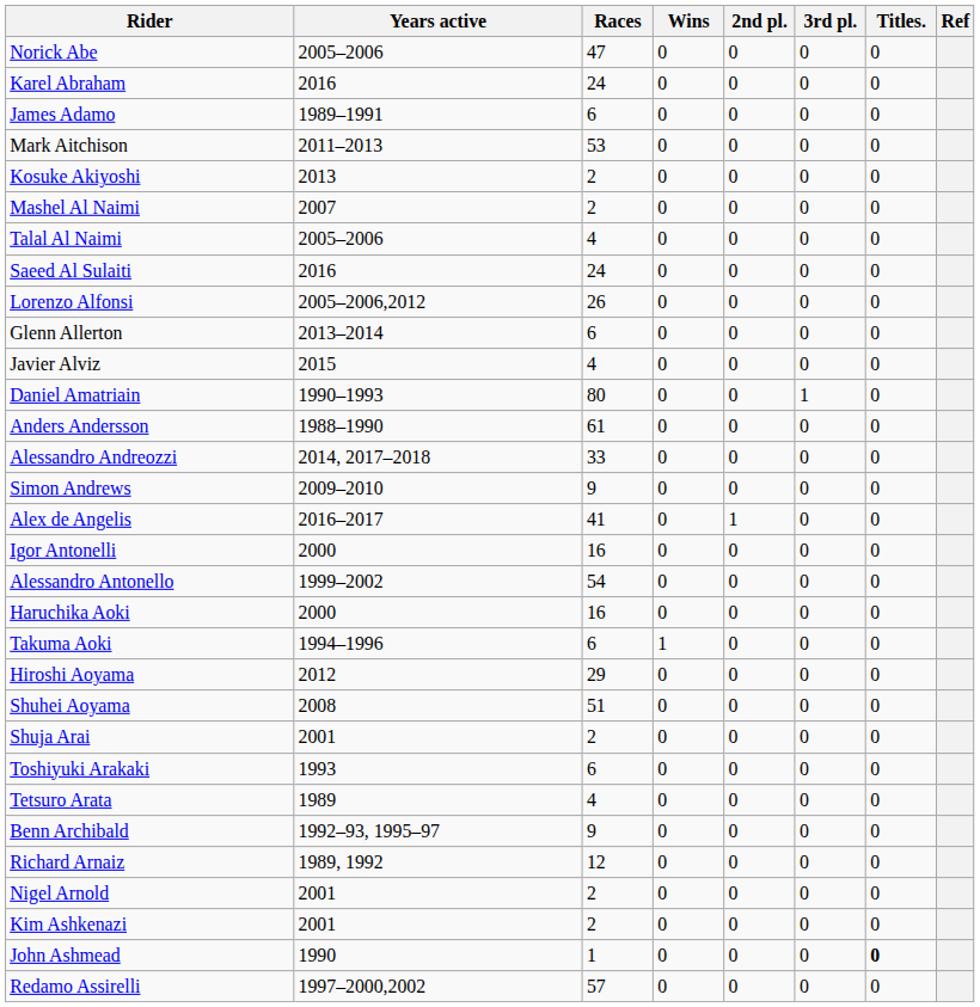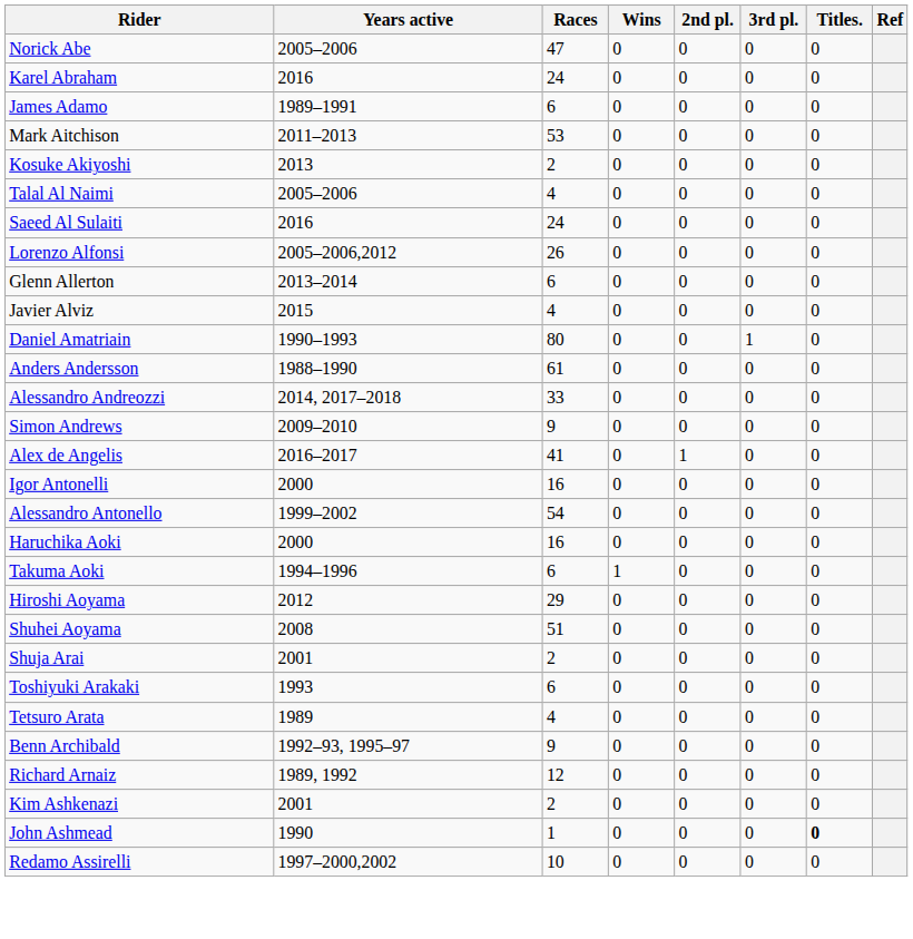 <table class="wikitable" style="font-size:95%;">
 <tr>
 <th width="225">Rider</th>
 <th width="225">Years active</th>
 <th width="50">Races</th>
 <th width="50">Wins</th>
 <th width="50">2nd pl.</th>
 <th width="50">3rd pl.</th>
 <th width="50">Titles.</th>
 <th width="20">Ref</th>
 </tr>
 <tr>
 <td> <a href='#'>Norick Abe</a></td>
 <td>2005–2006</td>
 <td>47</td>
 <td>0</td>
 <td>0</td>
 <td>0</td>
 <td>0</td>
 <th></th>
 </tr>
 <tr>
 <td> <a href='#'>Karel Abraham</a></td>
 <td>2016</td>
 <td>24</td>
 <td>0</td>
 <td>0</td>
 <td>0</td>
 <td>0</td>
 <th></th>
 </tr>
 <tr>
 <td> <a href='#'>James Adamo</a></td>
 <td>1989–1991</td>
 <td>6</td>
 <td>0</td>
 <td>0</td>
 <td>0</td>
 <td>0</td>
 <th></th>
 </tr>
 <tr>
 <td> Mark Aitchison</td>
 <td>2011–2013</td>
 <td>53</td>
 <td>0</td>
 <td>0</td>
 <td>0</td>
 <td>0</td>
 <th></th>
 </tr>
 <tr>
 <td> <a href='#'>Kosuke Akiyoshi</a></td>
 <td>2013</td>
-<td>2</td>
-<td>0</td>
-<td>0</td>
-<td>0</td>
-<td>0</td>
-<th></th>
-</tr>
-<tr>
-<td> <a href='#'>Mashel Al Naimi</a></td>
-<td>2007</td>
 <td>2</td>
 <td>0</td>
 <td>0</td>
 <td>0</td>
 <td>0</td>
 <th></th>
 </tr>
 <tr>
 <td> <a href='#'>Talal Al Naimi</a></td>
 <td>2005–2006</td>
 <td>4</td>
 <td>0</td>
 <td>0</td>
 <td>0</td>
 <td>0</td>
 <th></th>
 </tr>
 <tr>
 <td> <a href='#'>Saeed Al Sulaiti</a></td>
 <td>2016</td>
 <td>24</td>
 <td>0</td>
 <td>0</td>
 <td>0</td>
 <td>0</td>
 <th></th>
 </tr>
 <tr>
 <td> <a href='#'>Lorenzo Alfonsi</a></td>
 <td>2005–2006,2012</td>
 <td>26</td>
 <td>0</td>
 <td>0</td>
 <td>0</td>
 <td>0</td>
 <th></th>
 </tr>
 <tr>
 <td> Glenn Allerton</td>
 <td>2013–2014</td>
 <td>6</td>
 <td>0</td>
 <td>0</td>
 <td>0</td>
 <td>0</td>
 <th></th>
 </tr>
 <tr>
 <td> Javier Alviz</td>
 <td>2015</td>
 <td>4</td>
 <td>0</td>
 <td>0</td>
 <td>0</td>
 <td>0</td>
 <th></th>
 </tr>
 <tr>
 <td> <a href='#'>Daniel Amatriain</a></td>
 <td>1990–1993</td>
 <td>80</td>
 <td>0</td>
 <td>0</td>
 <td>1</td>
 <td>0</td>
 <th></th>
 </tr>
 <tr>
 <td> <a href='#'>Anders Andersson</a></td>
 <td>1988–1990</td>
 <td>61</td>
 <td>0</td>
 <td>0</td>
 <td>0</td>
 <td>0</td>
 <th></th>
 </tr>
 <tr>
 <td> <a href='#'>Alessandro Andreozzi</a></td>
 <td>2014, 2017–2018</td>
 <td>33</td>
 <td>0</td>
 <td>0</td>
 <td>0</td>
 <td>0</td>
 <th></th>
 </tr>
 <tr>
 <td> <a href='#'>Simon Andrews</a></td>
 <td>2009–2010</td>
 <td>9</td>
 <td>0</td>
 <td>0</td>
 <td>0</td>
 <td>0</td>
 <th></th>
 </tr>
 <tr>
 <td> <a href='#'>Alex de Angelis</a></td>
 <td>2016–2017</td>
 <td>41</td>
 <td>0</td>
 <td>1</td>
 <td>0</td>
 <td>0</td>
 <th></th>
 </tr>
 <tr>
 <td> <a href='#'>Igor Antonelli</a></td>
 <td>2000</td>
 <td>16</td>
 <td>0</td>
 <td>0</td>
 <td>0</td>
 <td>0</td>
 <th></th>
 </tr>
 <tr>
 <td> <a href='#'>Alessandro Antonello</a></td>
 <td>1999–2002</td>
 <td>54</td>
 <td>0</td>
 <td>0</td>
 <td>0</td>
 <td>0</td>
 <th></th>
 </tr>
 <tr>
 <td> <a href='#'>Haruchika Aoki</a></td>
 <td>2000</td>
 <td>16</td>
 <td>0</td>
 <td>0</td>
 <td>0</td>
 <td>0</td>
 <th></th>
 </tr>
 <tr>
 <td> <a href='#'>Takuma Aoki</a></td>
 <td>1994–1996</td>
 <td>6</td>
 <td>1</td>
 <td>0</td>
 <td>0</td>
 <td>0</td>
 <th></th>
 </tr>
 <tr>
 <td> <a href='#'>Hiroshi Aoyama</a></td>
 <td>2012</td>
 <td>29</td>
 <td>0</td>
 <td>0</td>
 <td>0</td>
 <td>0</td>
 <th></th>
 </tr>
 <tr>
 <td> <a href='#'>Shuhei Aoyama</a></td>
 <td>2008</td>
 <td>51</td>
 <td>0</td>
 <td>0</td>
 <td>0</td>
 <td>0</td>
 <th></th>
 </tr>
 <tr>
 <td> <a href='#'>Shuja Arai</a></td>
 <td>2001</td>
 <td>2</td>
 <td>0</td>
 <td>0</td>
 <td>0</td>
 <td>0</td>
 <th></th>
 </tr>
 <tr>
 <td> <a href='#'>Toshiyuki Arakaki</a></td>
 <td>1993</td>
 <td>6</td>
 <td>0</td>
 <td>0</td>
 <td>0</td>
 <td>0</td>
 <th></th>
 </tr>
 <tr>
 <td> <a href='#'>Tetsuro Arata</a></td>
 <td>1989</td>
 <td>4</td>
 <td>0</td>
 <td>0</td>
 <td>0</td>
 <td>0</td>
 <th></th>
 </tr>
 <tr>
 <td> <a href='#'>Benn Archibald</a></td>
 <td>1992–93, 1995–97</td>
 <td>9</td>
 <td>0</td>
 <td>0</td>
 <td>0</td>
 <td>0</td>
 <th></th>
 </tr>
 <tr>
 <td> <a href='#'>Richard Arnaiz</a></td>
 <td>1989, 1992</td>
 <td>12</td>
 <td>0</td>
 <td>0</td>
 <td>0</td>
 <td>0</td>
 <th></th>
 </tr>
 <tr>
-<td> <a href='#'>Nigel Arnold</a></td>
-<td>2001</td>
-<td>2</td>
-<td>0</td>
-<td>0</td>
-<td>0</td>
-<td>0</td>
-<th></th>
-</tr>
-<tr>
 <td> <a href='#'>Kim Ashkenazi</a></td>
 <td>2001</td>
 <td>2</td>
 <td>0</td>
 <td>0</td>
 <td>0</td>
 <td>0</td>
 <th></th>
 </tr>
 <tr>
 <td> <a href='#'>John Ashmead</a></td>
 <td>1990</td>
 <td>1</td>
 <td>0</td>
 <td>0</td>
 <td>0</td>
 <td><strong>0</strong></td>
 <th></th>
 </tr>
 <tr>
 <td> <a href='#'>Redamo Assirelli</a></td>
 <td>1997–2000,2002</td>
-<td>57</td>
+<td>10</td>
 <td>0</td>
 <td>0</td>
 <td>0</td>
 <td>0</td>
 <th></th>
 </tr>
 </table>
